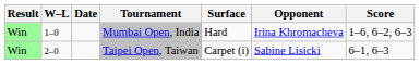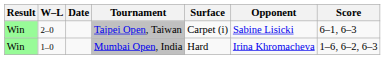 <table class="sortable wikitable">
 <tr>
 <th>Result</th>
 <th class="unsortable">W–L</th>
 <th>Date</th>
 <th>Tournament</th>
 <th>Surface</th>
 <th>Opponent</th>
 <th class="unsortable">Score</th>
 </tr>
 <tr>
 <td bgcolor=98FB98>Win</td>
+<td><small>2–0</small></td>
+<td><a href='#'></a></td>
+<td style="background:silver;"><a href='#'>Taipei Open</a>, Taiwan</td>
+<td>Carpet (i)</td>
+<td> <a href='#'>Sabine Lisicki</a></td>
+<td>6–1, 6–3</td>
+</tr>
+<tr>
+<td bgcolor=98FB98>Win</td>
 <td><small>1–0</small></td>
 <td><a href='#'></a></td>
 <td style="background:silver;"><a href='#'>Mumbai Open</a>, India</td>
 <td>Hard</td>
 <td> <a href='#'>Irina Khromacheva</a></td>
 <td>1–6, 6–2, 6–3</td>
 </tr>
-<tr>
-<td bgcolor=98FB98>Win</td>
-<td><small>2–0</small></td>
-<td><a href='#'></a></td>
-<td style="background:silver;"><a href='#'>Taipei Open</a>, Taiwan</td>
-<td>Carpet (i)</td>
-<td> <a href='#'>Sabine Lisicki</a></td>
-<td>6–1, 6–3</td>
-</tr>
 </table>
